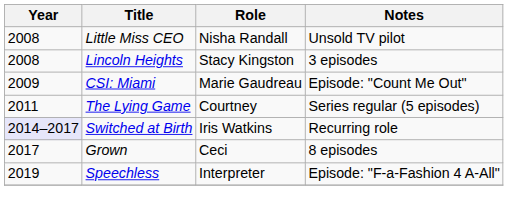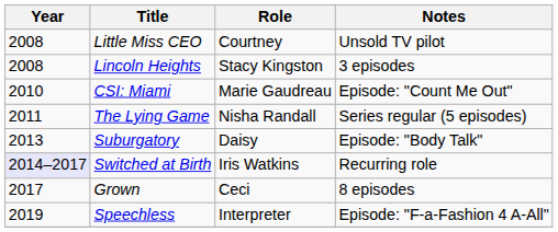 <table class="wikitable sortable">
 <tr>
 <th>Year</th>
 <th>Title</th>
 <th>Role</th>
 <th class="unsortable">Notes</th>
 </tr>
 <tr>
 <td>2008</td>
 <td><em>Little Miss CEO</em></td>
-<td>Nisha Randall</td>
+<td>Courtney</td>
 <td>Unsold TV pilot</td>
 </tr>
 <tr>
 <td>2008</td>
 <td><em><a href='#'>Lincoln Heights</a></em></td>
 <td>Stacy Kingston</td>
 <td>3 episodes</td>
 </tr>
 <tr>
-<td>2009</td>
+<td>2010</td>
 <td><em><a href='#'>CSI: Miami</a></em></td>
 <td>Marie Gaudreau</td>
 <td>Episode: "Count Me Out"</td>
 </tr>
 <tr>
 <td>2011</td>
 <td><em><a href='#'>The Lying Game</a></em></td>
-<td>Courtney</td>
+<td>Nisha Randall</td>
 <td>Series regular (5 episodes)</td>
+</tr>
+<tr>
+<td>2013</td>
+<td><em><a href='#'>Suburgatory</a></em></td>
+<td>Daisy</td>
+<td>Episode: "Body Talk"</td>
 </tr>
 <tr>
 <td style="background: lavender;">2014–2017</td>
 <td><em><a href='#'>Switched at Birth</a></em></td>
 <td>Iris Watkins</td>
 <td>Recurring role</td>
 </tr>
 <tr>
 <td>2017</td>
 <td><em>Grown</em></td>
 <td>Ceci</td>
 <td>8 episodes</td>
 </tr>
 <tr>
 <td>2019</td>
 <td><em><a href='#'>Speechless</a></em></td>
 <td>Interpreter</td>
 <td>Episode: "F-a-Fashion 4 A-All"</td>
 </tr>
 <tr>
 </tr>
 </table>
